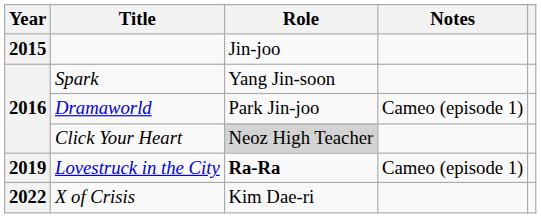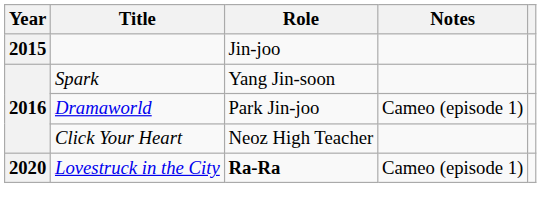 <table class="wikitable plainrowheaders">
 <tr>
 <th scope="col">Year</th>
 <th scope="col">Title</th>
 <th scope="col">Role</th>
 <th>Notes</th>
 <th scope="col" class="unsortable"></th>
 </tr>
 <tr>
 <th scope="row">2015</th>
 <td><em></em></td>
 <td>Jin-joo</td>
 <td></td>
 <td></td>
 </tr>
 <tr>
 <th scope="row" rowspan=3>2016</th>
 <td><em>Spark</em></td>
 <td>Yang Jin-soon</td>
 <td></td>
 <td></td>
 </tr>
 <tr>
 <td><em><a href='#'>Dramaworld</a></em></td>
 <td>Park Jin-joo</td>
 <td>Cameo (episode 1)</td>
 <td></td>
 </tr>
 <tr>
 <td><em>Click Your Heart</em></td>
-<td style="background: lightgrey;">Neoz High Teacher</td>
+<td>Neoz High Teacher</td>
 <td></td>
 <td></td>
 </tr>
 <tr>
-<th scope="row">2019</th>
+<th scope="row">2020</th>
 <td><em><a href='#'>Lovestruck in the City</a></em></td>
 <td><strong>Ra-Ra</strong></td>
 <td>Cameo (episode 1)</td>
 <td></td>
 </tr>
-<tr>
-<th scope="row">2022</th>
-<td><em>X of Crisis</em></td>
-<td>Kim Dae-ri</td>
-<td></td>
-<td></td>
-</tr>
 </table>
